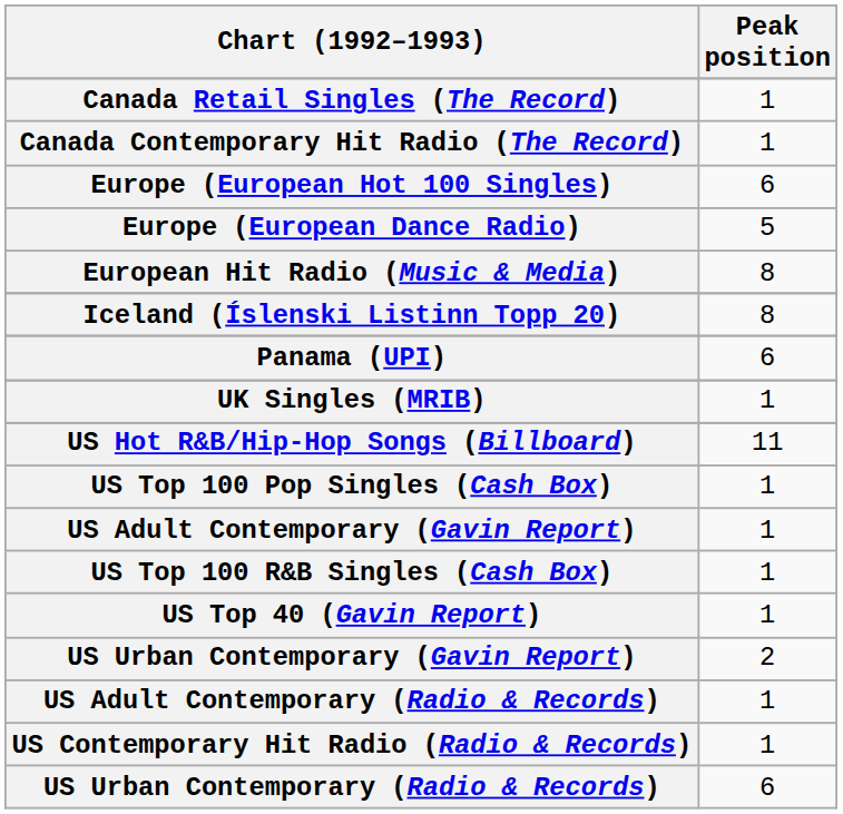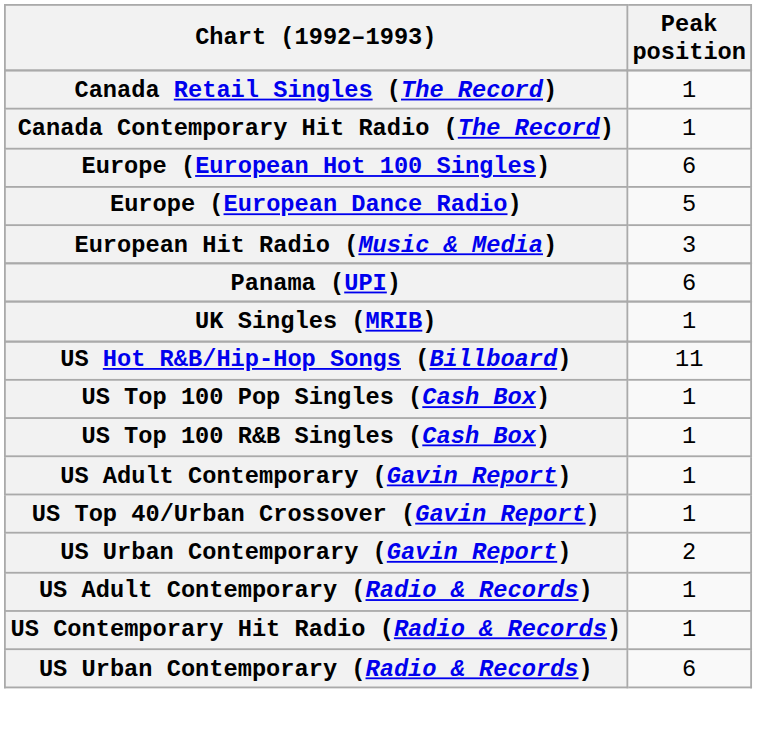 <table class="wikitable sortable plainrowheaders" style="text-align:center;">
 <tr>
 <th>Chart (1992–1993)</th>
 <th>Peak <br>position</th>
 </tr>
 <tr>
 </tr>
 <tr>
 </tr>
 <tr>
 </tr>
 <tr>
 </tr>
 <tr>
 <th scope="row">Canada <a href='#'>Retail Singles</a> (<em><a href='#'>The Record</a></em>)</th>
 <td>1</td>
 </tr>
 <tr>
 <th scope="row">Canada Contemporary Hit Radio (<em><a href='#'>The Record</a></em>)</th>
 <td>1</td>
 </tr>
 <tr>
 <th scope="row">Europe (<a href='#'>European Hot 100 Singles</a>)</th>
 <td>6</td>
 </tr>
 <tr>
 <th scope="row">Europe (<a href='#'>European Dance Radio</a>)</th>
 <td>5</td>
 </tr>
 <tr>
 <th scope="row">European Hit Radio (<em><a href='#'>Music & Media</a></em>)</th>
-<td>8</td>
+<td>3</td>
 </tr>
 <tr>
 </tr>
 <tr>
-</tr>
-<tr>
-<th scope="row">Iceland (<a href='#'>Íslenski Listinn Topp 20</a>)</th>
-<td>8</td>
 </tr>
 <tr>
 </tr>
 <tr>
 </tr>
 <tr>
 </tr>
 <tr>
 </tr>
 <tr>
 </tr>
 <tr>
 <th scope="row">Panama (<a href='#'>UPI</a>)</th>
 <td>6</td>
 </tr>
 <tr>
 </tr>
 <tr>
 </tr>
 <tr>
 </tr>
 <tr>
 <th scope="row">UK Singles (<a href='#'>MRIB</a>)</th>
 <td>1</td>
 </tr>
 <tr>
 </tr>
 <tr>
 </tr>
 <tr>
 <th scope="row">US <a href='#'>Hot R&B/Hip-Hop Songs</a> (<em><a href='#'>Billboard</a></em>)</th>
 <td>11</td>
 </tr>
 <tr>
 <th scope="row">US Top 100 Pop Singles (<em><a href='#'>Cash Box</a></em>)</th>
 <td>1</td>
 </tr>
 <tr>
+<th scope="row">US Top 100 R&B Singles (<em><a href='#'>Cash Box</a></em>)</th>
+<td>1</td>
+</tr>
+<tr>
 <th scope="row">US Adult Contemporary (<em><a href='#'>Gavin Report</a></em>)</th>
 <td>1</td>
 </tr>
 <tr>
-<th scope="row">US Top 100 R&B Singles (<em><a href='#'>Cash Box</a></em>)</th>
-<td>1</td>
-</tr>
-<tr>
-<th scope="row">US Top 40 (<em><a href='#'>Gavin Report</a></em>)</th>
+<th scope="row">US Top 40/Urban Crossover (<em><a href='#'>Gavin Report</a></em>)</th>
 <td>1</td>
 </tr>
 <tr>
 <th scope="row">US Urban Contemporary (<em><a href='#'>Gavin Report</a></em>)</th>
 <td>2</td>
 </tr>
 <tr>
 <th scope="row">US Adult Contemporary (<em><a href='#'>Radio & Records</a></em>)</th>
 <td>1</td>
 </tr>
 <tr>
 <th scope="row">US Contemporary Hit Radio (<em><a href='#'>Radio & Records</a></em>)</th>
 <td>1</td>
 </tr>
 <tr>
 <th scope="row">US Urban Contemporary (<em><a href='#'>Radio & Records</a></em>)</th>
 <td>6</td>
 </tr>
 </table>
